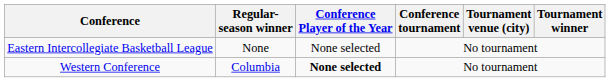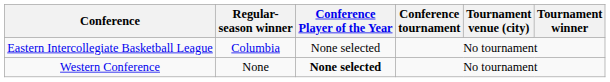 <table class="wikitable" style="text-align:center;">
 <tr>
 <th>Conference</th>
 <th>Regular- <br> season winner</th>
 <th><a href='#'>Conference <br> Player of the Year</a></th>
 <th>Conference <br> tournament</th>
 <th>Tournament <br> venue (city)</th>
 <th>Tournament <br> winner</th>
 </tr>
 <tr>
 <td><a href='#'>Eastern Intercollegiate Basketball League</a></td>
-<td>None </td>
+<td><a href='#'>Columbia</a></td>
 <td>None selected</td>
 <td colspan=3>No tournament</td>
 </tr>
 <tr>
 <td><a href='#'>Western Conference</a></td>
-<td><a href='#'>Columbia</a></td>
+<td>None </td>
 <td><strong>None selected</strong></td>
 <td colspan=3>No tournament</td>
 </tr>
 </table>
